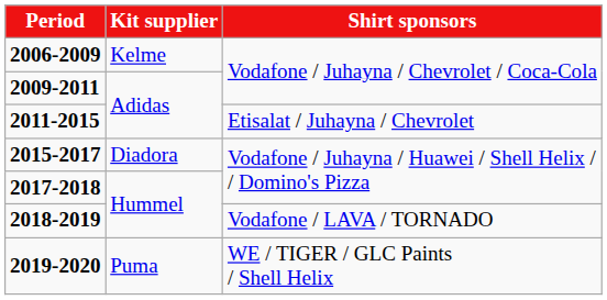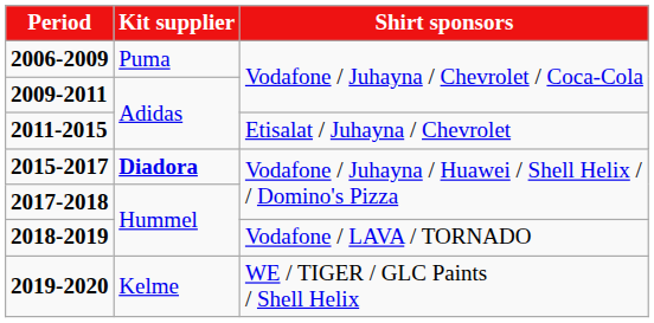 <table class="wikitable" style="text-align: left">
 <tr>
 <th style="color:white; background:#EE1212">Period</th>
 <th style="color:white; background:#EE1212">Kit supplier</th>
 <th style="color:white; background:#EE1212">Shirt sponsors</th>
 </tr>
 <tr>
 <td><strong>2006-2009</strong></td>
-<td rowspan="1"> <a href='#'>Kelme</a></td>
+<td rowspan="1"> <a href='#'>Puma</a></td>
 <td rowspan="2"> <a href='#'>Vodafone</a> /  <a href='#'>Juhayna</a> /  <a href='#'>Chevrolet</a> /  <a href='#'>Coca-Cola</a></td>
 </tr>
 <tr>
 <td><strong>2009-2011</strong></td>
 <td rowspan="2"> <a href='#'>Adidas</a></td>
 </tr>
 <tr>
 <td><strong>2011-2015</strong></td>
 <td rowspan="1"> <a href='#'>Etisalat</a> /  <a href='#'>Juhayna</a> /  <a href='#'>Chevrolet</a></td>
 </tr>
 <tr>
 <td><strong>2015-2017</strong></td>
-<td rowspan="1"> <a href='#'>Diadora</a></td>
+<td rowspan="1"><strong> <a href='#'>Diadora</a></strong></td>
 <td rowspan="2"> <a href='#'>Vodafone</a> /  <a href='#'>Juhayna</a> /  <a href='#'>Huawei</a> /  <a href='#'>Shell Helix</a> / <br>    /  <a href='#'>Domino's Pizza</a></td>
 </tr>
 <tr>
 <td><strong>2017-2018</strong></td>
 <td rowspan="2"> <a href='#'>Hummel</a></td>
 </tr>
 <tr>
 <td><strong>2018-2019</strong></td>
 <td rowspan="1"> <a href='#'>Vodafone</a> /  <a href='#'>LAVA</a> /  TORNADO</td>
 </tr>
 <tr>
 <td><strong>2019-2020</strong></td>
-<td rowspan="1"> <a href='#'>Puma</a></td>
+<td rowspan="1"> <a href='#'>Kelme</a></td>
 <td rowspan="1"> <a href='#'>WE</a> /  TIGER /  GLC Paints<br>/  <a href='#'>Shell Helix</a></td>
 </tr>
 </table>
